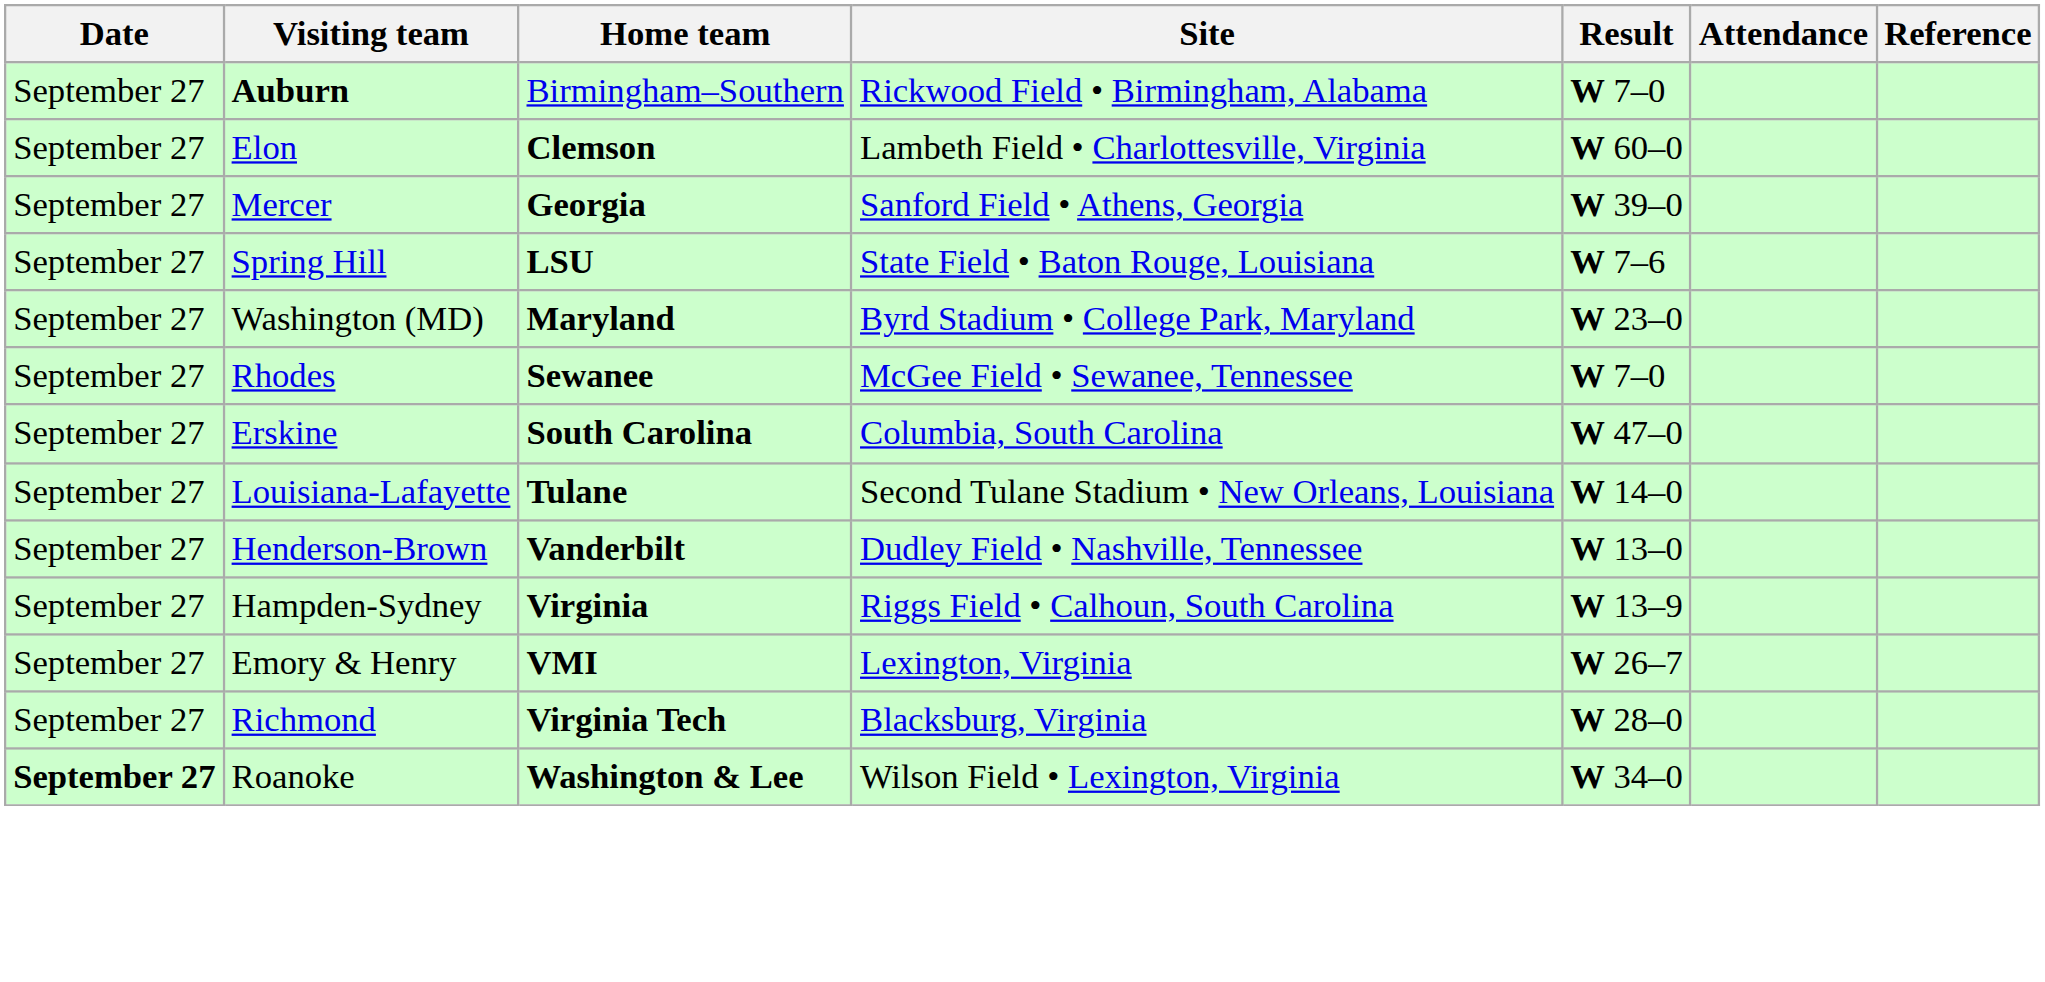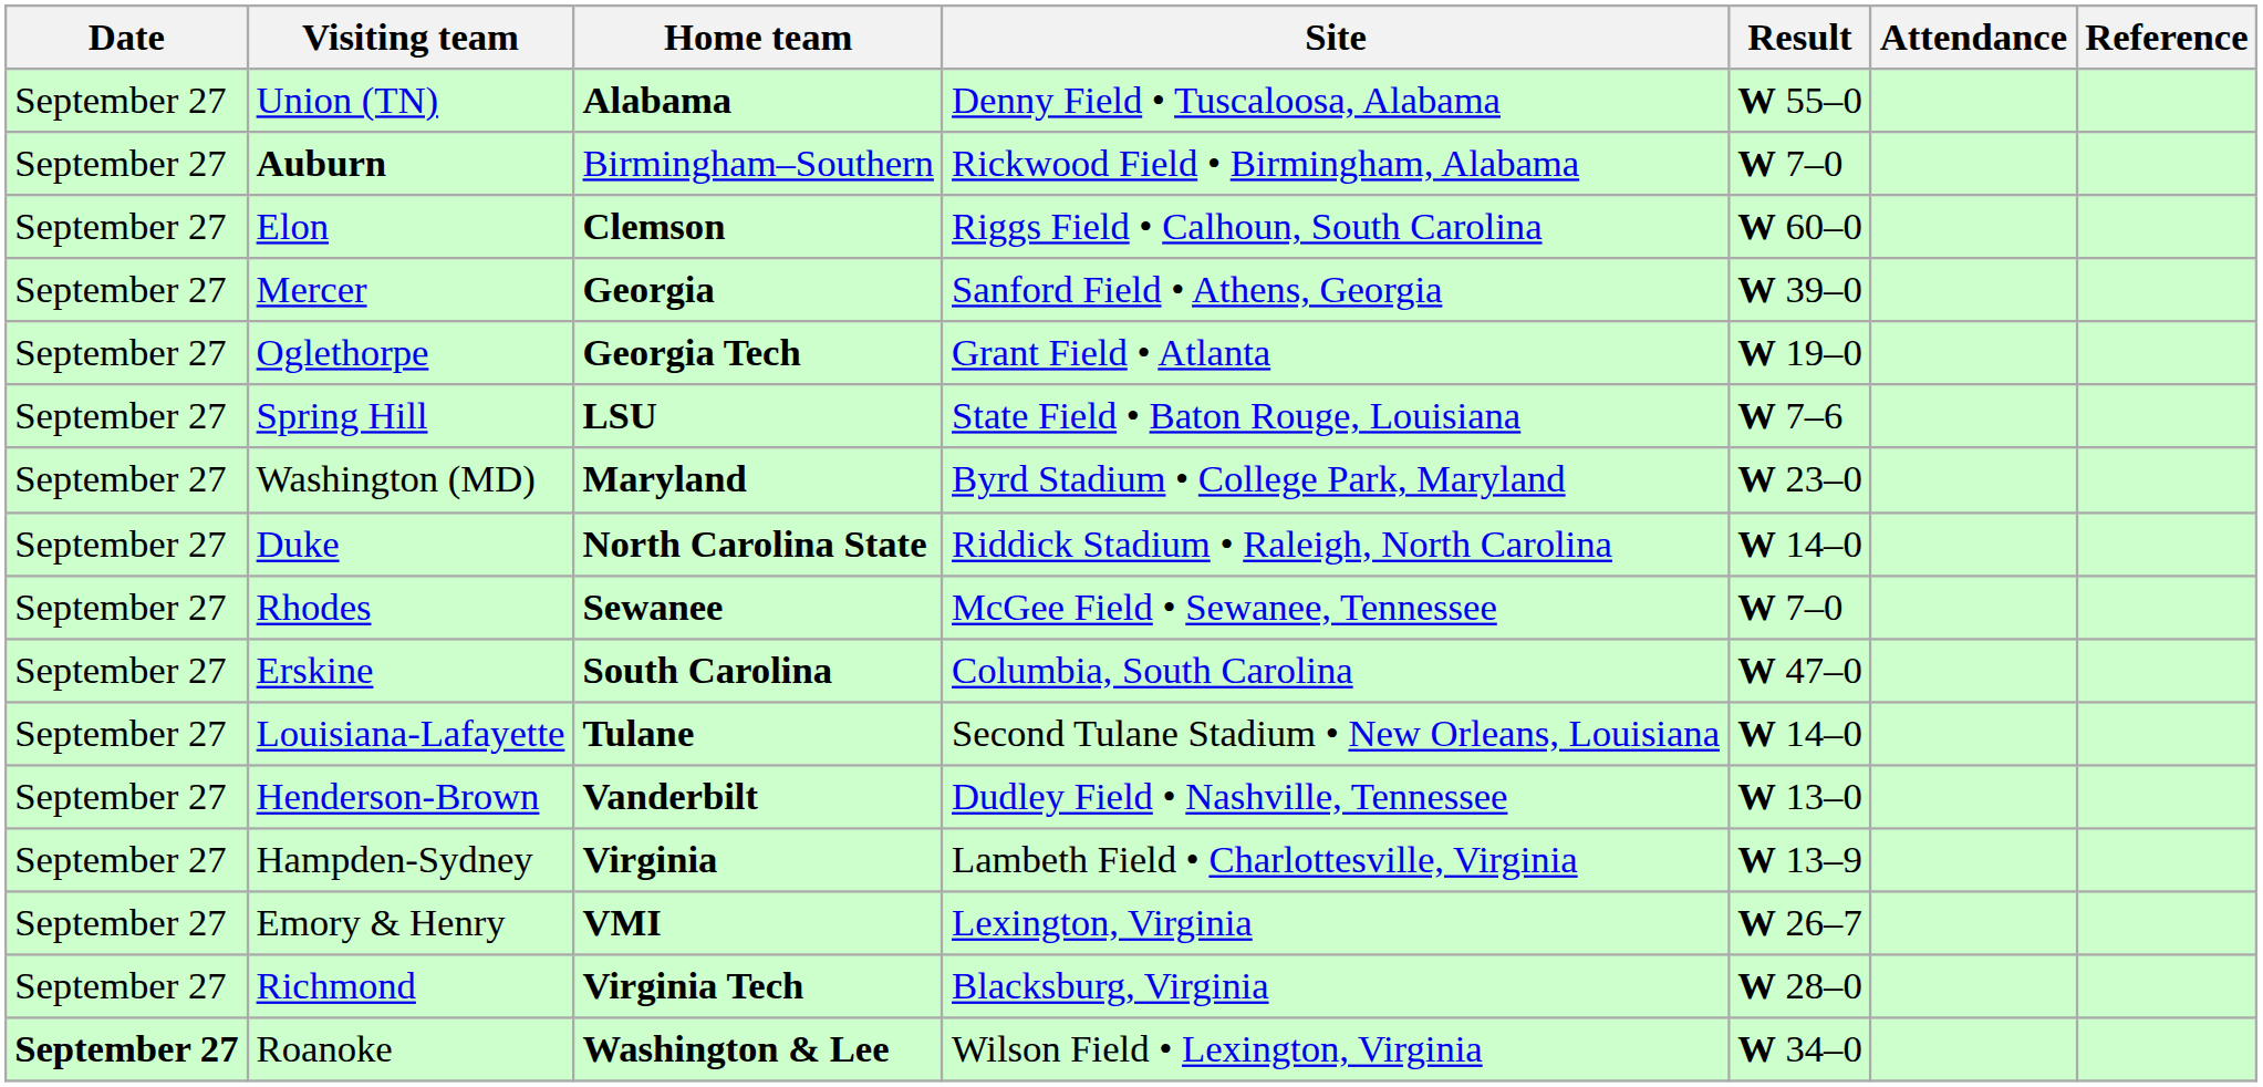 <table class="wikitable" style="font-size:95%;">
 <tr>
 <th>Date</th>
 <th>Visiting team</th>
 <th>Home team</th>
 <th>Site</th>
 <th>Result</th>
 <th>Attendance</th>
 <th class="unsortable">Reference</th>
+</tr>
+<tr bgcolor=ccffcc>
+<td>September 27</td>
+<td><a href='#'>Union (TN)</a></td>
+<td><strong>Alabama</strong></td>
+<td><a href='#'>Denny Field</a> • <a href='#'>Tuscaloosa, Alabama</a></td>
+<td><strong>W</strong> 55–0</td>
+<td></td>
+<td></td>
 </tr>
 <tr bgcolor=ccffcc>
 <td>September 27</td>
 <td><strong>Auburn</strong></td>
 <td><a href='#'>Birmingham–Southern</a></td>
 <td><a href='#'>Rickwood Field</a> • <a href='#'>Birmingham, Alabama</a></td>
 <td><strong>W</strong> 7–0</td>
 <td></td>
 <td></td>
 </tr>
 <tr bgcolor=ccffcc>
 <td>September 27</td>
 <td><a href='#'>Elon</a></td>
 <td><strong>Clemson</strong></td>
-<td>Lambeth Field • <a href='#'>Charlottesville, Virginia</a></td>
+<td><a href='#'>Riggs Field</a> • <a href='#'>Calhoun, South Carolina</a></td>
 <td><strong>W</strong> 60–0</td>
 <td></td>
 <td></td>
 </tr>
 <tr bgcolor=ccffcc>
 <td>September 27</td>
 <td><a href='#'>Mercer</a></td>
 <td><strong>Georgia</strong></td>
 <td><a href='#'>Sanford Field</a> • <a href='#'>Athens, Georgia</a></td>
 <td><strong>W</strong> 39–0</td>
+<td></td>
+<td></td>
+</tr>
+<tr bgcolor=ccffcc>
+<td>September 27</td>
+<td><a href='#'>Oglethorpe</a></td>
+<td><strong>Georgia Tech</strong></td>
+<td><a href='#'>Grant Field</a> • <a href='#'>Atlanta</a></td>
+<td><strong>W</strong> 19–0</td>
 <td></td>
 <td></td>
 </tr>
 <tr bgcolor=ccffcc>
 <td>September 27</td>
 <td><a href='#'>Spring Hill</a></td>
 <td><strong>LSU</strong></td>
 <td><a href='#'>State Field</a> • <a href='#'>Baton Rouge, Louisiana</a></td>
 <td><strong>W</strong> 7–6</td>
 <td></td>
 <td></td>
 </tr>
 <tr bgcolor=ccffcc>
 <td>September 27</td>
 <td>Washington (MD)</td>
 <td><strong>Maryland</strong></td>
 <td><a href='#'>Byrd Stadium</a> • <a href='#'>College Park, Maryland</a></td>
 <td><strong>W</strong> 23–0</td>
+<td></td>
+<td></td>
+</tr>
+<tr bgcolor=ccffcc>
+<td>September 27</td>
+<td><a href='#'>Duke</a></td>
+<td><strong>North Carolina State</strong></td>
+<td><a href='#'>Riddick Stadium</a> • <a href='#'>Raleigh, North Carolina</a></td>
+<td><strong>W</strong> 14–0</td>
 <td></td>
 <td></td>
 </tr>
 <tr bgcolor=ccffcc>
 <td>September 27</td>
 <td><a href='#'>Rhodes</a></td>
 <td><strong>Sewanee</strong></td>
 <td><a href='#'>McGee Field</a> • <a href='#'>Sewanee, Tennessee</a></td>
 <td><strong>W</strong> 7–0</td>
 <td></td>
 <td></td>
 </tr>
 <tr bgcolor=ccffcc>
 <td>September 27</td>
 <td><a href='#'>Erskine</a></td>
 <td><strong>South Carolina</strong></td>
 <td><a href='#'>Columbia, South Carolina</a></td>
 <td><strong>W</strong> 47–0</td>
 <td></td>
 <td></td>
 </tr>
 <tr bgcolor=ccffcc>
 <td>September 27</td>
 <td><a href='#'>Louisiana-Lafayette</a></td>
 <td><strong>Tulane</strong></td>
 <td>Second Tulane Stadium • <a href='#'>New Orleans, Louisiana</a></td>
 <td><strong>W</strong> 14–0</td>
 <td></td>
 <td></td>
 </tr>
 <tr bgcolor=ccffcc>
 <td>September 27</td>
 <td><a href='#'>Henderson-Brown</a></td>
 <td><strong>Vanderbilt</strong></td>
 <td><a href='#'>Dudley Field</a> • <a href='#'>Nashville, Tennessee</a></td>
 <td><strong>W</strong> 13–0</td>
 <td></td>
 <td></td>
 </tr>
 <tr bgcolor=ccffcc>
 <td>September 27</td>
 <td>Hampden-Sydney</td>
 <td><strong>Virginia</strong></td>
-<td><a href='#'>Riggs Field</a> • <a href='#'>Calhoun, South Carolina</a></td>
+<td>Lambeth Field • <a href='#'>Charlottesville, Virginia</a></td>
 <td><strong>W</strong> 13–9</td>
 <td></td>
 <td></td>
 </tr>
 <tr bgcolor=ccffcc>
 <td>September 27</td>
 <td>Emory & Henry</td>
 <td><strong>VMI</strong></td>
 <td><a href='#'>Lexington, Virginia</a></td>
 <td><strong>W</strong> 26–7</td>
 <td></td>
 <td></td>
 </tr>
 <tr bgcolor=ccffcc>
 <td>September 27</td>
 <td><a href='#'>Richmond</a></td>
 <td><strong>Virginia Tech</strong></td>
 <td><a href='#'>Blacksburg, Virginia</a></td>
 <td><strong>W</strong> 28–0</td>
 <td></td>
 <td></td>
 </tr>
 <tr bgcolor=ccffcc>
 <td><strong>September 27</strong></td>
 <td>Roanoke</td>
 <td><strong>Washington & Lee</strong></td>
 <td>Wilson Field •  <a href='#'>Lexington, Virginia</a></td>
 <td><strong>W</strong> 34–0</td>
 <td></td>
 <td></td>
 </tr>
 </table>
